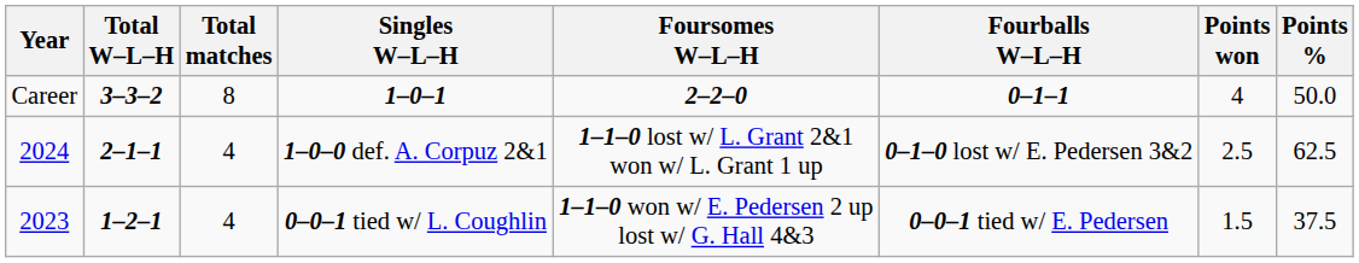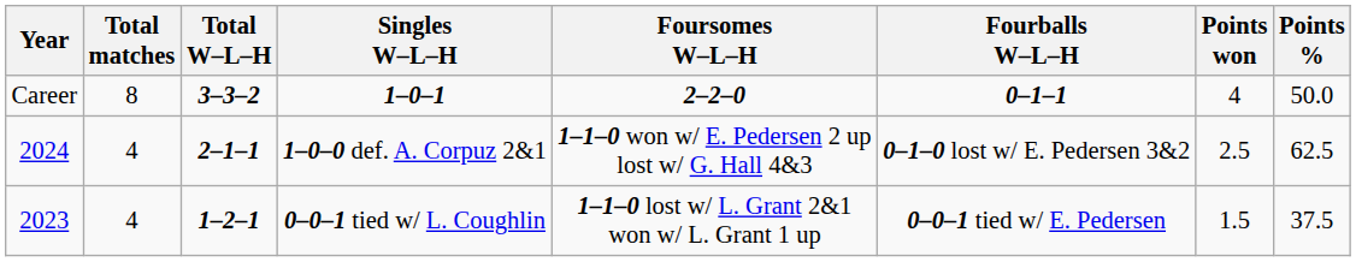 <table class="wikitable" style="text-align:center; font-size: 95%;">
 <tr>
 <th>Year</th>
+<th>Total<br>matches</th>
 <th>Total<br>W–L–H</th>
-<th>Total<br>matches</th>
 <th>Singles<br>W–L–H</th>
 <th>Foursomes<br>W–L–H</th>
 <th>Fourballs<br>W–L–H</th>
 <th>Points<br>won</th>
 <th>Points<br>%</th>
 </tr>
 <tr>
 <td>Career</td>
+<td>8</td>
 <td><strong><em>3–3–2</em></strong></td>
-<td>8</td>
 <td><strong><em>1–0–1</em></strong></td>
 <td><strong><em>2–2–0</em></strong></td>
 <td><strong><em>0–1–1</em></strong></td>
 <td>4</td>
 <td>50.0</td>
 </tr>
 <tr>
 <td><a href='#'>2024</a></td>
+<td>4</td>
 <td><strong><em>2–1–1</em></strong></td>
-<td>4</td>
 <td><strong><em>1–0–0</em></strong> def. <a href='#'>A. Corpuz</a> 2&1</td>
-<td><strong><em>1–1–0</em></strong> lost w/ <a href='#'>L. Grant</a> 2&1<br>won w/ L. Grant 1 up</td>
+<td><strong><em>1–1–0</em></strong> won w/ <a href='#'>E. Pedersen</a> 2 up<br>lost w/ <a href='#'>G. Hall</a> 4&3</td>
 <td><strong><em>0–1–0</em></strong> lost w/ E. Pedersen 3&2</td>
 <td>2.5</td>
 <td>62.5</td>
 </tr>
 <tr>
 <td><a href='#'>2023</a></td>
+<td>4</td>
 <td><strong><em>1–2–1</em></strong></td>
-<td>4</td>
 <td><strong><em>0–0–1</em></strong> tied w/ <a href='#'>L. Coughlin</a></td>
-<td><strong><em>1–1–0</em></strong> won w/ <a href='#'>E. Pedersen</a> 2 up<br>lost w/ <a href='#'>G. Hall</a> 4&3</td>
+<td><strong><em>1–1–0</em></strong> lost w/ <a href='#'>L. Grant</a> 2&1<br>won w/ L. Grant 1 up</td>
 <td><strong><em>0–0–1</em></strong> tied w/ <a href='#'>E. Pedersen</a></td>
 <td>1.5</td>
 <td>37.5</td>
 </tr>
 </table>
